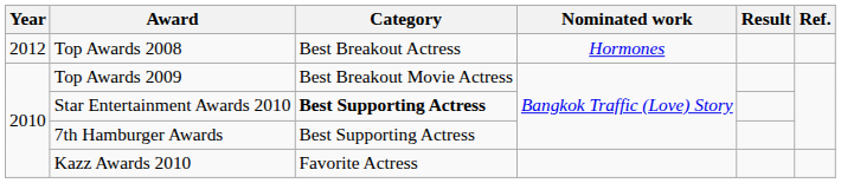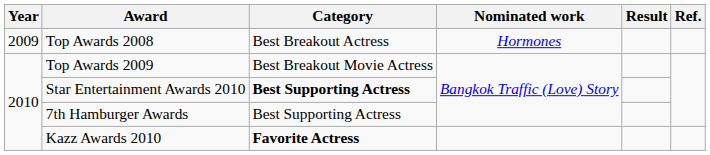 <table class="wikitable">
 <tr>
 <th>Year</th>
 <th>Award</th>
 <th>Category</th>
 <th>Nominated work</th>
 <th>Result</th>
 <th>Ref.</th>
 </tr>
 <tr>
-<td>2012</td>
+<td>2009</td>
 <td>Top Awards 2008</td>
 <td>Best Breakout Actress</td>
 <td align="center"><em><a href='#'>Hormones</a></em></td>
 <td></td>
 <td></td>
 </tr>
 <tr>
 <td rowspan="4">2010</td>
 <td>Top Awards 2009</td>
 <td>Best Breakout Movie Actress</td>
 <td align="center" rowspan="3"><em><a href='#'>Bangkok Traffic (Love) Story</a></em></td>
 <td></td>
 <td Rowspan=3></td>
 </tr>
 <tr>
 <td>Star Entertainment Awards 2010</td>
 <td><strong>Best Supporting Actress</strong></td>
 <td></td>
 </tr>
 <tr>
 <td>7th Hamburger Awards</td>
 <td>Best Supporting Actress</td>
 <td></td>
 </tr>
 <tr>
 <td>Kazz Awards 2010</td>
-<td>Favorite Actress</td>
+<td><strong>Favorite Actress</strong></td>
 <td></td>
 <td></td>
 <td></td>
 </tr>
 </table>
